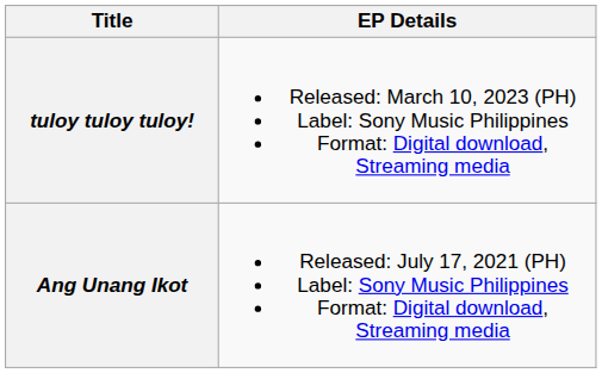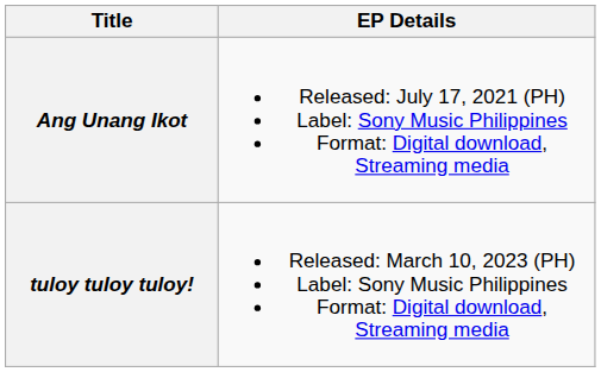 <table class="wikitable plainrowheaders" style="text-align:center;">
 <tr>
 <th scope="col" style="width:10em;">Title</th>
 <th scope="col" style="width:18em;">EP Details</th>
 </tr>
 <tr>
+<th scope="row"><em>Ang Unang Ikot</em></th>
+<td><br><ul><li>Released: July 17, 2021 <span>(PH)</span></li><li>Label: <a href='#'>Sony Music Philippines</a></li><li>Format: <a href='#'>Digital download</a>, <a href='#'>Streaming media</a></li></ul></td>
+</tr>
+<tr>
 <th scope="row"><em>tuloy tuloy tuloy!</em></th>
 <td><br><ul><li>Released: March 10, 2023 <span>(PH)</span></li><li>Label: Sony Music Philippines</li><li>Format: <a href='#'>Digital download</a>, <a href='#'>Streaming media</a></li></ul></td>
 </tr>
-<tr>
-<th scope="row"><em>Ang Unang Ikot</em></th>
-<td><br><ul><li>Released: July 17, 2021 <span>(PH)</span></li><li>Label: <a href='#'>Sony Music Philippines</a></li><li>Format: <a href='#'>Digital download</a>, <a href='#'>Streaming media</a></li></ul></td>
-</tr>
 </table>
